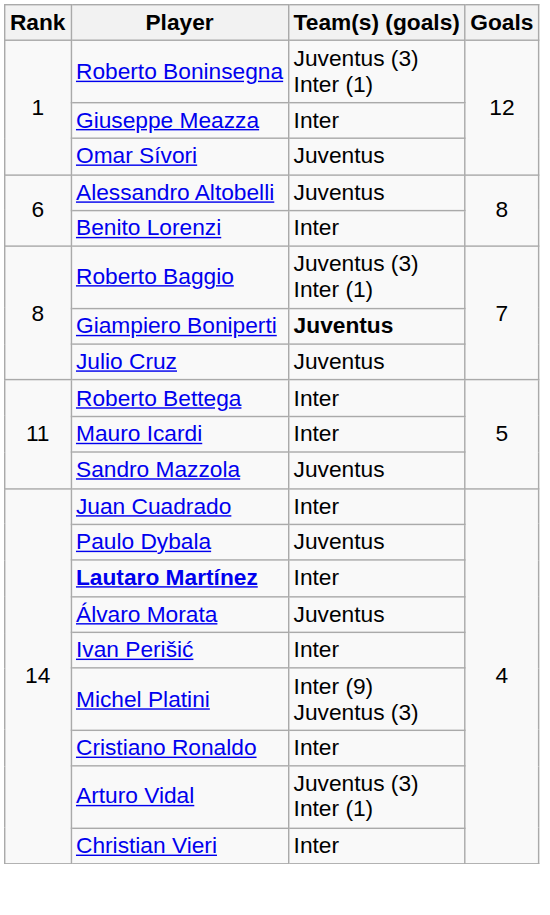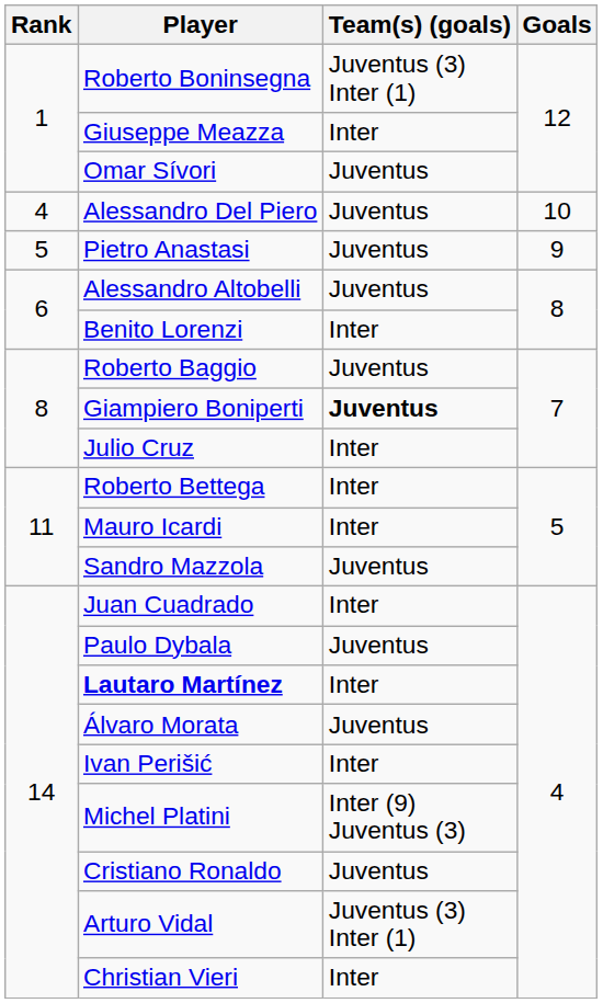 <table class="wikitable" style="text-align: center;">
 <tr>
 <th>Rank</th>
 <th>Player</th>
 <th>Team(s) (goals)</th>
 <th>Goals</th>
 </tr>
 <tr>
 <td rowspan="3">1</td>
 <td align="left"> <a href='#'>Roberto Boninsegna</a></td>
 <td align="left">Juventus (3)<br>Inter (1)</td>
 <td rowspan="3">12</td>
 </tr>
 <tr>
 <td align="left"> <a href='#'>Giuseppe Meazza</a></td>
 <td align="left">Inter</td>
 </tr>
 <tr>
 <td align="left">  <a href='#'>Omar Sívori</a></td>
 <td align="left">Juventus</td>
 </tr>
 <tr>
+<td>4</td>
+<td align="left"> <a href='#'>Alessandro Del Piero</a></td>
+<td align="left">Juventus</td>
+<td>10</td>
+</tr>
+<tr>
+<td>5</td>
+<td align="left"> <a href='#'>Pietro Anastasi</a></td>
+<td align="left">Juventus</td>
+<td>9</td>
+</tr>
+<tr>
 <td rowspan="2">6</td>
 <td align="left"> <a href='#'>Alessandro Altobelli</a></td>
 <td align="left">Juventus</td>
 <td rowspan="2">8</td>
 </tr>
 <tr>
 <td align="left"> <a href='#'>Benito Lorenzi</a></td>
 <td align="left">Inter</td>
 </tr>
 <tr>
 <td rowspan="3">8</td>
 <td align="left"> <a href='#'>Roberto Baggio</a></td>
-<td align="left">Juventus (3)<br>Inter (1)</td>
+<td align="left">Juventus</td>
 <td rowspan="3">7</td>
 </tr>
 <tr>
 <td align="left"> <a href='#'>Giampiero Boniperti</a></td>
 <td align="left"><strong>Juventus</strong></td>
 </tr>
 <tr>
 <td align="left"> <a href='#'>Julio Cruz</a></td>
-<td align="left">Juventus</td>
+<td align="left">Inter</td>
 </tr>
 <tr>
 <td rowspan="3">11</td>
 <td align="left"> <a href='#'>Roberto Bettega</a></td>
 <td align="left">Inter</td>
 <td rowspan="3">5</td>
 </tr>
 <tr>
 <td align="left"> <a href='#'>Mauro Icardi</a></td>
 <td align="left">Inter</td>
 </tr>
 <tr>
 <td align="left"> <a href='#'>Sandro Mazzola</a></td>
 <td align="left">Juventus</td>
 </tr>
 <tr>
 <td rowspan="9">14</td>
 <td align="left"> <a href='#'>Juan Cuadrado</a></td>
 <td align="left">Inter</td>
 <td rowspan="9">4</td>
 </tr>
 <tr>
 <td align="left"> <a href='#'>Paulo Dybala</a></td>
 <td align="left">Juventus</td>
 </tr>
 <tr>
 <td align="left"> <strong><a href='#'>Lautaro Martínez</a></strong></td>
 <td align="left">Inter</td>
 </tr>
 <tr>
 <td align="left"> <a href='#'>Álvaro Morata</a></td>
 <td align="left">Juventus</td>
 </tr>
 <tr>
 <td align="left"> <a href='#'>Ivan Perišić</a></td>
 <td align="left">Inter</td>
 </tr>
 <tr>
 <td align="left"> <a href='#'>Michel Platini</a></td>
 <td align="left">Inter (9)<br>Juventus (3)</td>
 </tr>
 <tr>
 <td align="left"> <a href='#'>Cristiano Ronaldo</a></td>
-<td align="left">Inter</td>
+<td align="left">Juventus</td>
 </tr>
 <tr>
 <td align="left"> <a href='#'>Arturo Vidal</a></td>
 <td align="left">Juventus (3)<br>Inter (1)</td>
 </tr>
 <tr>
 <td align="left"> <a href='#'>Christian Vieri</a></td>
 <td align="left">Inter</td>
 </tr>
 </table>
